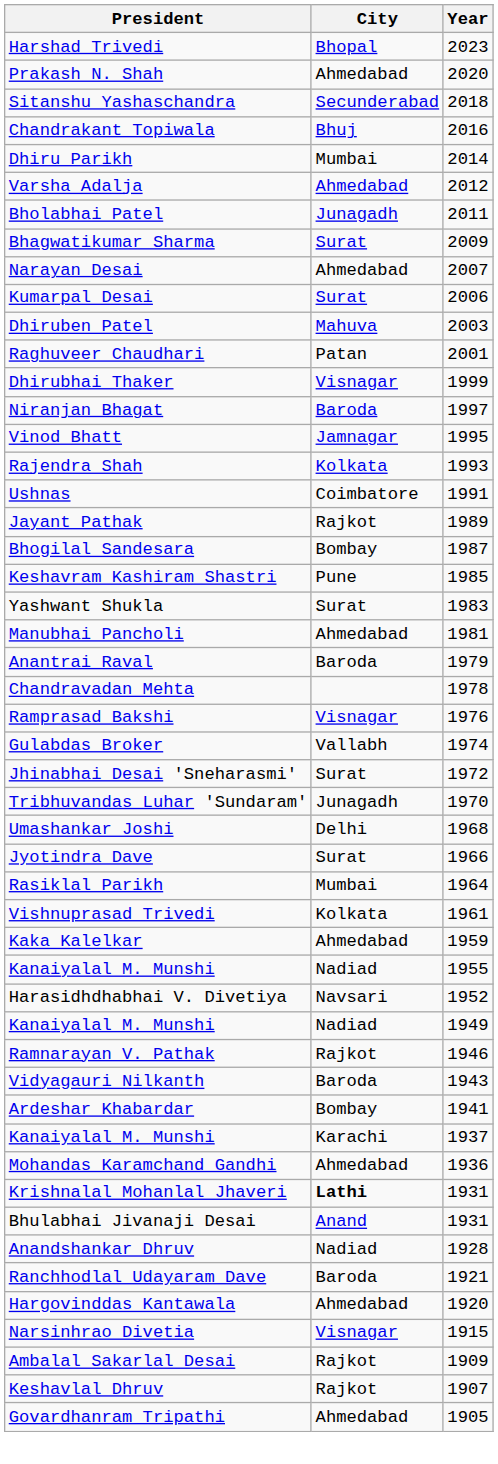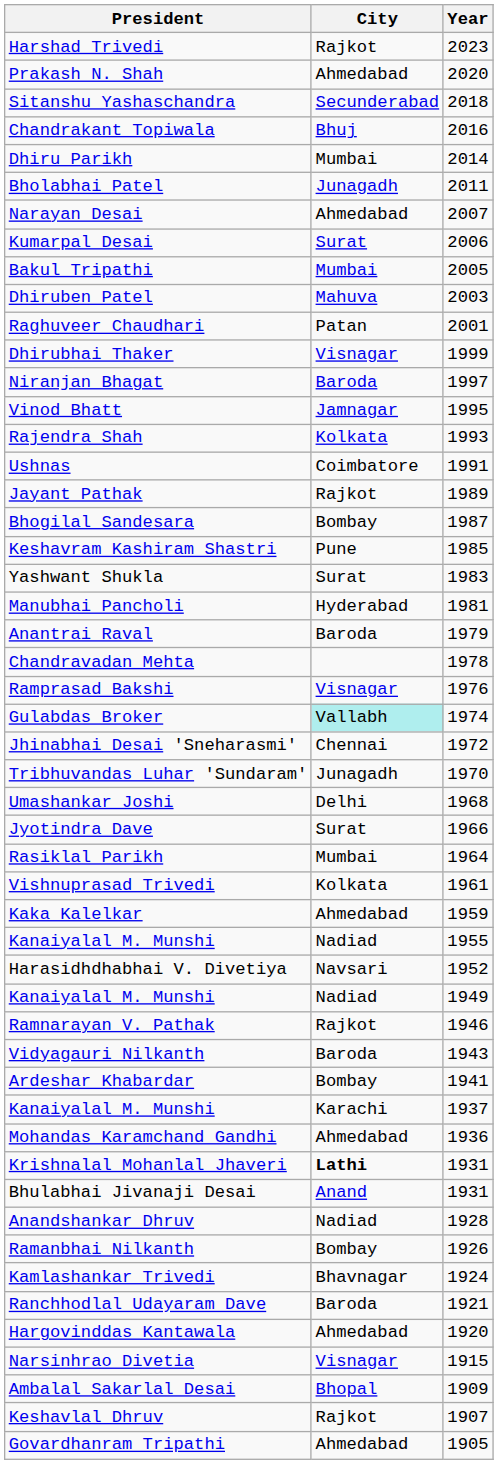 <table class="wikitable sortable">
 <tr>
 <th>President</th>
 <th>City</th>
 <th>Year</th>
 </tr>
 <tr>
 <td><a href='#'>Harshad Trivedi</a></td>
-<td><a href='#'>Bhopal</a></td>
+<td>Rajkot</td>
 <td>2023</td>
 </tr>
 <tr>
 <td><a href='#'>Prakash N. Shah</a></td>
 <td>Ahmedabad</td>
 <td>2020</td>
 </tr>
 <tr>
 <td><a href='#'>Sitanshu Yashaschandra</a></td>
 <td><a href='#'>Secunderabad</a></td>
 <td>2018</td>
 </tr>
 <tr>
 <td><a href='#'>Chandrakant Topiwala</a></td>
 <td><a href='#'>Bhuj</a></td>
 <td>2016</td>
 </tr>
 <tr>
 <td><a href='#'>Dhiru Parikh</a></td>
 <td>Mumbai</td>
 <td>2014</td>
 </tr>
 <tr>
-<td><a href='#'>Varsha Adalja</a></td>
-<td><a href='#'>Ahmedabad</a></td>
-<td>2012</td>
-</tr>
-<tr>
 <td><a href='#'>Bholabhai Patel</a></td>
 <td><a href='#'>Junagadh</a></td>
 <td>2011</td>
-</tr>
-<tr>
-<td><a href='#'>Bhagwatikumar Sharma</a></td>
-<td><a href='#'>Surat</a></td>
-<td>2009</td>
 </tr>
 <tr>
 <td><a href='#'>Narayan Desai</a></td>
 <td>Ahmedabad</td>
 <td>2007</td>
 </tr>
 <tr>
 <td><a href='#'>Kumarpal Desai</a></td>
 <td><a href='#'>Surat</a></td>
 <td>2006</td>
+</tr>
+<tr>
+<td><a href='#'>Bakul Tripathi</a></td>
+<td><a href='#'>Mumbai</a></td>
+<td>2005</td>
 </tr>
 <tr>
 <td><a href='#'>Dhiruben Patel</a></td>
 <td><a href='#'>Mahuva</a></td>
 <td>2003</td>
 </tr>
 <tr>
 <td><a href='#'>Raghuveer Chaudhari</a></td>
 <td>Patan</td>
 <td>2001</td>
 </tr>
 <tr>
 <td><a href='#'>Dhirubhai Thaker</a></td>
 <td><a href='#'>Visnagar</a></td>
 <td>1999</td>
 </tr>
 <tr>
 <td><a href='#'>Niranjan Bhagat</a></td>
 <td><a href='#'>Baroda</a></td>
 <td>1997</td>
 </tr>
 <tr>
 <td><a href='#'>Vinod Bhatt</a></td>
 <td><a href='#'>Jamnagar</a></td>
 <td>1995</td>
 </tr>
 <tr>
 <td><a href='#'>Rajendra Shah</a></td>
 <td><a href='#'>Kolkata</a></td>
 <td>1993</td>
 </tr>
 <tr>
 <td><a href='#'>Ushnas</a></td>
 <td>Coimbatore</td>
 <td>1991</td>
 </tr>
 <tr>
 <td><a href='#'>Jayant Pathak</a></td>
 <td>Rajkot</td>
 <td>1989</td>
 </tr>
 <tr>
 <td><a href='#'>Bhogilal Sandesara</a></td>
 <td>Bombay</td>
 <td>1987</td>
 </tr>
 <tr>
 <td><a href='#'>Keshavram Kashiram Shastri</a></td>
 <td>Pune</td>
 <td>1985</td>
 </tr>
 <tr>
 <td>Yashwant Shukla</td>
 <td>Surat</td>
 <td>1983</td>
 </tr>
 <tr>
 <td><a href='#'>Manubhai Pancholi</a></td>
-<td>Ahmedabad</td>
+<td>Hyderabad</td>
 <td>1981</td>
 </tr>
 <tr>
 <td><a href='#'>Anantrai Raval</a></td>
 <td>Baroda</td>
 <td>1979</td>
 </tr>
 <tr>
 <td><a href='#'>Chandravadan Mehta</a></td>
 <td></td>
 <td>1978</td>
 </tr>
 <tr>
 <td><a href='#'>Ramprasad Bakshi</a></td>
 <td><a href='#'>Visnagar</a></td>
 <td>1976</td>
 </tr>
 <tr>
 <td><a href='#'>Gulabdas Broker</a></td>
-<td>Vallabh</td>
+<td style="background: paleturquoise;">Vallabh</td>
 <td>1974</td>
 </tr>
 <tr>
 <td><a href='#'>Jhinabhai Desai</a> 'Sneharasmi'</td>
-<td>Surat</td>
+<td>Chennai</td>
 <td>1972</td>
 </tr>
 <tr>
 <td><a href='#'>Tribhuvandas Luhar</a> 'Sundaram'</td>
 <td>Junagadh</td>
 <td>1970</td>
 </tr>
 <tr>
 <td><a href='#'>Umashankar Joshi</a></td>
 <td>Delhi</td>
 <td>1968</td>
 </tr>
 <tr>
 <td><a href='#'>Jyotindra Dave</a></td>
 <td>Surat</td>
 <td>1966</td>
 </tr>
 <tr>
 <td><a href='#'>Rasiklal Parikh</a></td>
 <td>Mumbai</td>
 <td>1964</td>
 </tr>
 <tr>
 <td><a href='#'>Vishnuprasad Trivedi</a></td>
 <td>Kolkata</td>
 <td>1961</td>
 </tr>
 <tr>
 <td><a href='#'>Kaka Kalelkar</a></td>
 <td>Ahmedabad</td>
 <td>1959</td>
 </tr>
 <tr>
 <td><a href='#'>Kanaiyalal M. Munshi</a></td>
 <td>Nadiad</td>
 <td>1955</td>
 </tr>
 <tr>
 <td>Harasidhdhabhai V. Divetiya</td>
 <td>Navsari</td>
 <td>1952</td>
 </tr>
 <tr>
 <td><a href='#'>Kanaiyalal M. Munshi</a></td>
 <td>Nadiad</td>
 <td>1949</td>
 </tr>
 <tr>
 <td><a href='#'>Ramnarayan V. Pathak</a></td>
 <td>Rajkot</td>
 <td>1946</td>
 </tr>
 <tr>
 <td><a href='#'>Vidyagauri Nilkanth</a></td>
 <td>Baroda</td>
 <td>1943</td>
 </tr>
 <tr>
 <td><a href='#'>Ardeshar Khabardar</a></td>
 <td>Bombay</td>
 <td>1941</td>
 </tr>
 <tr>
 <td><a href='#'>Kanaiyalal M. Munshi</a></td>
 <td>Karachi</td>
 <td>1937</td>
 </tr>
 <tr>
 <td><a href='#'>Mohandas Karamchand Gandhi</a></td>
 <td>Ahmedabad</td>
 <td>1936</td>
 </tr>
 <tr>
 <td><a href='#'>Krishnalal Mohanlal Jhaveri</a></td>
 <td><strong>Lathi</strong></td>
 <td>1931</td>
 </tr>
 <tr>
 <td>Bhulabhai Jivanaji Desai</td>
 <td><a href='#'>Anand</a></td>
 <td>1931</td>
 </tr>
 <tr>
 <td><a href='#'>Anandshankar Dhruv</a></td>
 <td>Nadiad</td>
 <td>1928</td>
 </tr>
 <tr>
+<td><a href='#'>Ramanbhai Nilkanth</a></td>
+<td>Bombay</td>
+<td>1926</td>
+</tr>
+<tr>
+<td><a href='#'>Kamlashankar Trivedi</a></td>
+<td>Bhavnagar</td>
+<td>1924</td>
+</tr>
+<tr>
 <td><a href='#'>Ranchhodlal Udayaram Dave</a></td>
 <td>Baroda</td>
 <td>1921</td>
 </tr>
 <tr>
 <td><a href='#'>Hargovinddas Kantawala</a></td>
 <td>Ahmedabad</td>
 <td>1920</td>
 </tr>
 <tr>
 <td><a href='#'>Narsinhrao Divetia</a></td>
 <td><a href='#'>Visnagar</a></td>
 <td>1915</td>
 </tr>
 <tr>
 <td><a href='#'>Ambalal Sakarlal Desai</a></td>
-<td>Rajkot</td>
+<td><a href='#'>Bhopal</a></td>
 <td>1909</td>
 </tr>
 <tr>
 <td><a href='#'>Keshavlal Dhruv</a></td>
 <td>Rajkot</td>
 <td>1907</td>
 </tr>
 <tr>
 <td><a href='#'>Govardhanram Tripathi</a></td>
 <td>Ahmedabad</td>
 <td>1905</td>
 </tr>
 </table>
